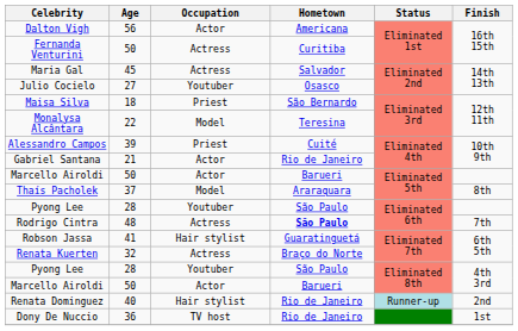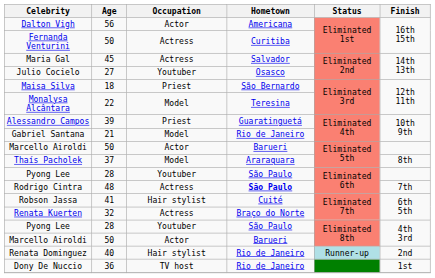 <table class="wikitable" style="text-align:center;">
 <tr>
 <th width=135>Celebrity</th>
 <th width=050>Age</th>
 <th width=155>Occupation</th>
 <th width=135>Hometown</th>
 <th width=100>Status</th>
 <th width=075>Finish</th>
 </tr>
 <tr>
 <td><a href='#'>Dalton Vigh</a></td>
 <td>56</td>
 <td>Actor</td>
 <td><a href='#'>Americana</a></td>
 <td rowspan=2 bgcolor=FA8072>Eliminated 1st</td>
 <td rowspan=2>16th<br>15th</td>
 </tr>
 <tr>
 <td><a href='#'>Fernanda Venturini</a></td>
 <td>50</td>
 <td>Actress</td>
 <td><a href='#'>Curitiba</a></td>
 </tr>
 <tr>
 <td>Maria Gal</td>
 <td>45</td>
 <td>Actress</td>
 <td><a href='#'>Salvador</a></td>
 <td rowspan=2 bgcolor=FA8072>Eliminated 2nd</td>
 <td rowspan=2>14th<br>13th</td>
 </tr>
 <tr>
 <td>Julio Cocielo</td>
 <td>27</td>
 <td>Youtuber</td>
 <td><a href='#'>Osasco</a></td>
 </tr>
 <tr>
 <td><a href='#'>Maisa Silva</a></td>
 <td>18</td>
 <td>Priest</td>
 <td><a href='#'>São Bernardo</a></td>
 <td rowspan=2 bgcolor=FA8072>Eliminated 3rd</td>
 <td rowspan=2>12th<br>11th</td>
 </tr>
 <tr>
 <td><a href='#'>Monalysa Alcântara</a></td>
 <td>22</td>
 <td>Model</td>
 <td><a href='#'>Teresina</a></td>
 </tr>
 <tr>
 <td><a href='#'>Alessandro Campos</a></td>
 <td>39</td>
 <td>Priest</td>
-<td><a href='#'>Cuité</a></td>
+<td><a href='#'>Guaratinguetá</a></td>
 <td rowspan=2 bgcolor=FA8072>Eliminated 4th</td>
 <td rowspan=2>10th<br>9th</td>
 </tr>
 <tr>
 <td>Gabriel Santana</td>
 <td>21</td>
-<td>Actor</td>
+<td>Model</td>
 <td><a href='#'>Rio de Janeiro</a></td>
 </tr>
 <tr>
 <td>Marcello Airoldi</td>
 <td>50</td>
 <td>Actor</td>
 <td><a href='#'>Barueri</a></td>
 <td bgcolor=FA8072 rowspan=2>Eliminated 5th</td>
 <td></td>
 </tr>
 <tr>
 <td><a href='#'>Thaís Pacholek</a></td>
 <td>37</td>
 <td>Model</td>
 <td><a href='#'>Araraquara</a></td>
 <td>8th</td>
 </tr>
 <tr>
 <td>Pyong Lee</td>
 <td>28</td>
 <td>Youtuber</td>
 <td><a href='#'>São Paulo</a></td>
 <td rowspan=2 bgcolor=FA8072>Eliminated 6th</td>
 <td></td>
 </tr>
 <tr>
 <td>Rodrigo Cintra</td>
 <td>48</td>
 <td>Actress</td>
 <td><strong><a href='#'>São Paulo</a></strong></td>
 <td>7th</td>
 </tr>
 <tr>
 <td>Robson Jassa</td>
 <td>41</td>
 <td>Hair stylist</td>
-<td><a href='#'>Guaratinguetá</a></td>
+<td><a href='#'>Cuité</a></td>
 <td rowspan=2 bgcolor=FA8072>Eliminated 7th</td>
 <td rowspan=2>6th<br>5th</td>
 </tr>
 <tr>
 <td><a href='#'>Renata Kuerten</a></td>
 <td>32</td>
 <td>Actress</td>
 <td><a href='#'>Braço do Norte</a></td>
 </tr>
 <tr>
 <td>Pyong Lee</td>
 <td>28</td>
 <td>Youtuber</td>
 <td><a href='#'>São Paulo</a></td>
 <td rowspan=2 bgcolor=FA8072>Eliminated 8th</td>
 <td rowspan=2>4th<br>3rd</td>
 </tr>
 <tr>
 <td>Marcello Airoldi</td>
 <td>50</td>
 <td>Actor</td>
 <td><a href='#'>Barueri</a></td>
 </tr>
 <tr>
 <td>Renata Dominguez</td>
 <td>40</td>
 <td>Hair stylist</td>
 <td><a href='#'>Rio de Janeiro</a></td>
 <td bgcolor=B0E0E6>Runner-up</td>
 <td>2nd</td>
 </tr>
 <tr>
 <td>Dony De Nuccio</td>
 <td>36</td>
 <td>TV host</td>
 <td><a href='#'>Rio de Janeiro</a></td>
 <td bgcolor=008000></td>
 <td>1st</td>
 </tr>
 <tr>
 </tr>
 </table>
